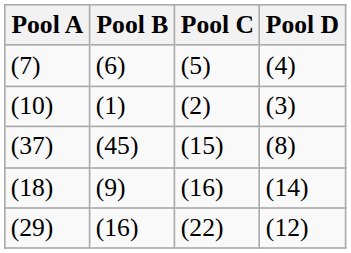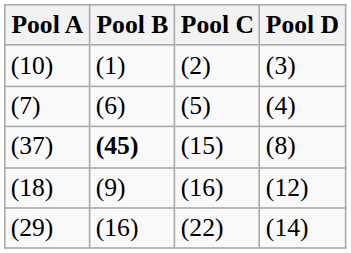 <table class="wikitable">
 <tr>
 <th width=25%>Pool A</th>
 <th width=25%>Pool B</th>
 <th width=25%>Pool C</th>
 <th width=25%>Pool D</th>
 </tr>
 <tr>
+<td> (10)</td>
+<td> (1)</td>
+<td> (2)</td>
+<td> (3)</td>
+</tr>
+<tr>
 <td> (7)</td>
 <td> (6)</td>
 <td> (5)</td>
 <td> (4)</td>
 </tr>
 <tr>
-<td> (10)</td>
-<td> (1)</td>
-<td> (2)</td>
-<td> (3)</td>
-</tr>
-<tr>
 <td> (37)</td>
-<td> (45)</td>
+<td><strong> (45)</strong></td>
 <td> (15)</td>
 <td> (8)</td>
 </tr>
 <tr>
 <td> (18)</td>
 <td> (9)</td>
 <td> (16)</td>
-<td> (14)</td>
+<td> (12)</td>
 </tr>
 <tr>
 <td> (29)</td>
 <td> (16)</td>
 <td> (22)</td>
-<td> (12)</td>
+<td> (14)</td>
 </tr>
 </table>
